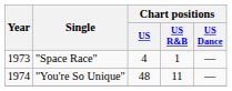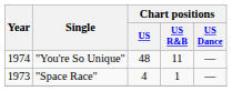 <table class="wikitable" style="text-align:center;">
 <tr>
 <th rowspan="2">Year</th>
 <th rowspan="2">Single</th>
 <th colspan="3">Chart positions</th>
 </tr>
 <tr style="font-size:smaller;">
 <th width="40"><a href='#'>US</a></th>
 <th width="40"><a href='#'>US<br>R&B</a></th>
 <th width="40"><a href='#'>US<br>Dance</a></th>
 </tr>
 <tr>
+<td rowspan="1">1974</td>
+<td align="left">"You're So Unique"</td>
+<td>48</td>
+<td>11</td>
+<td>—</td>
+</tr>
+<tr>
 <td rowspan="1">1973</td>
 <td align="left">"Space Race"</td>
 <td>4</td>
 <td>1</td>
 <td>—</td>
 </tr>
 <tr>
-<td rowspan="1">1974</td>
-<td align="left">"You're So Unique"</td>
-<td>48</td>
-<td>11</td>
-<td>—</td>
-</tr>
-<tr>
 </tr>
 </table>
